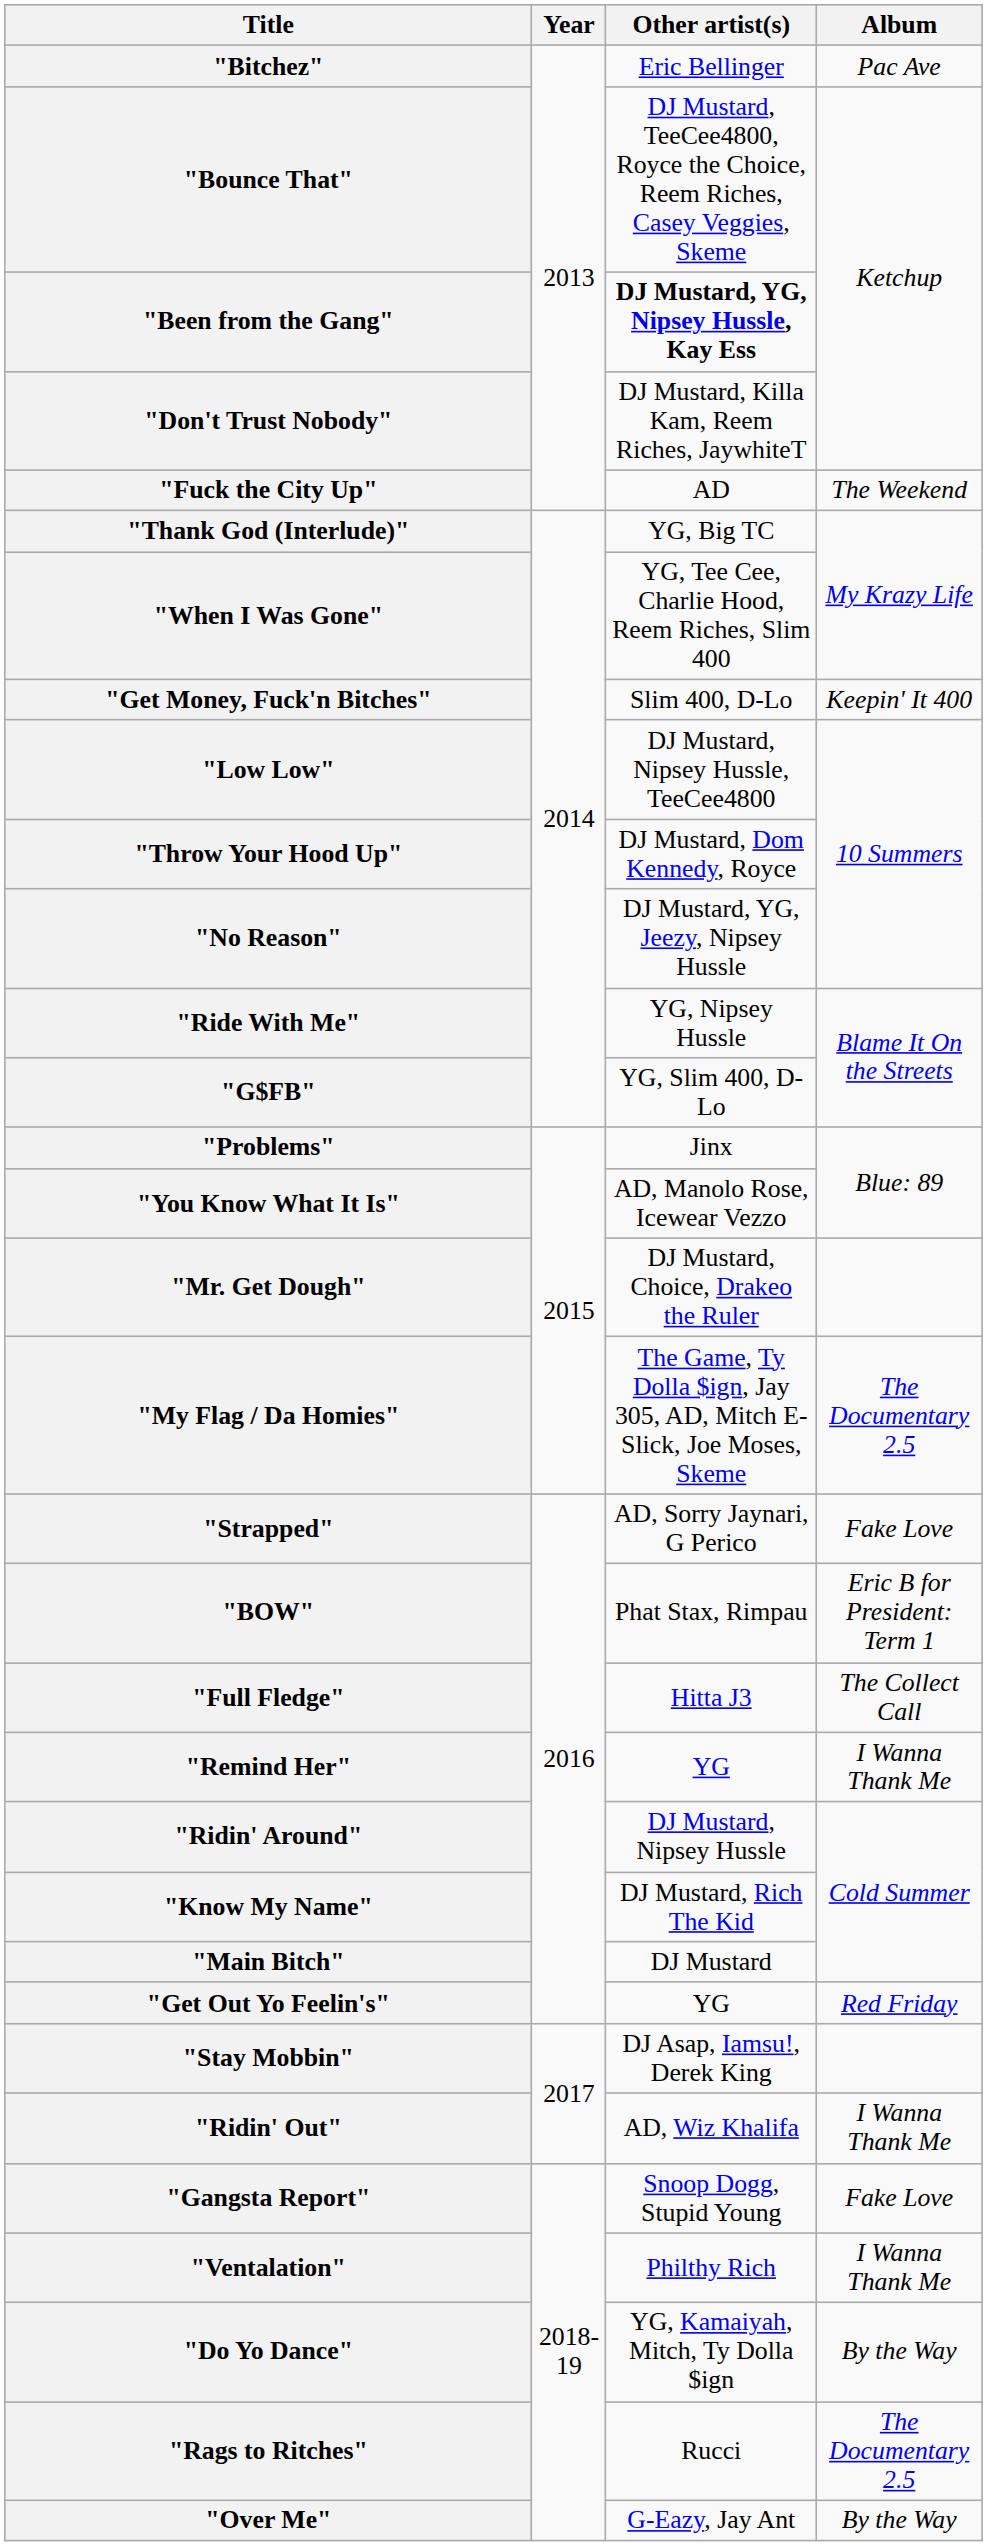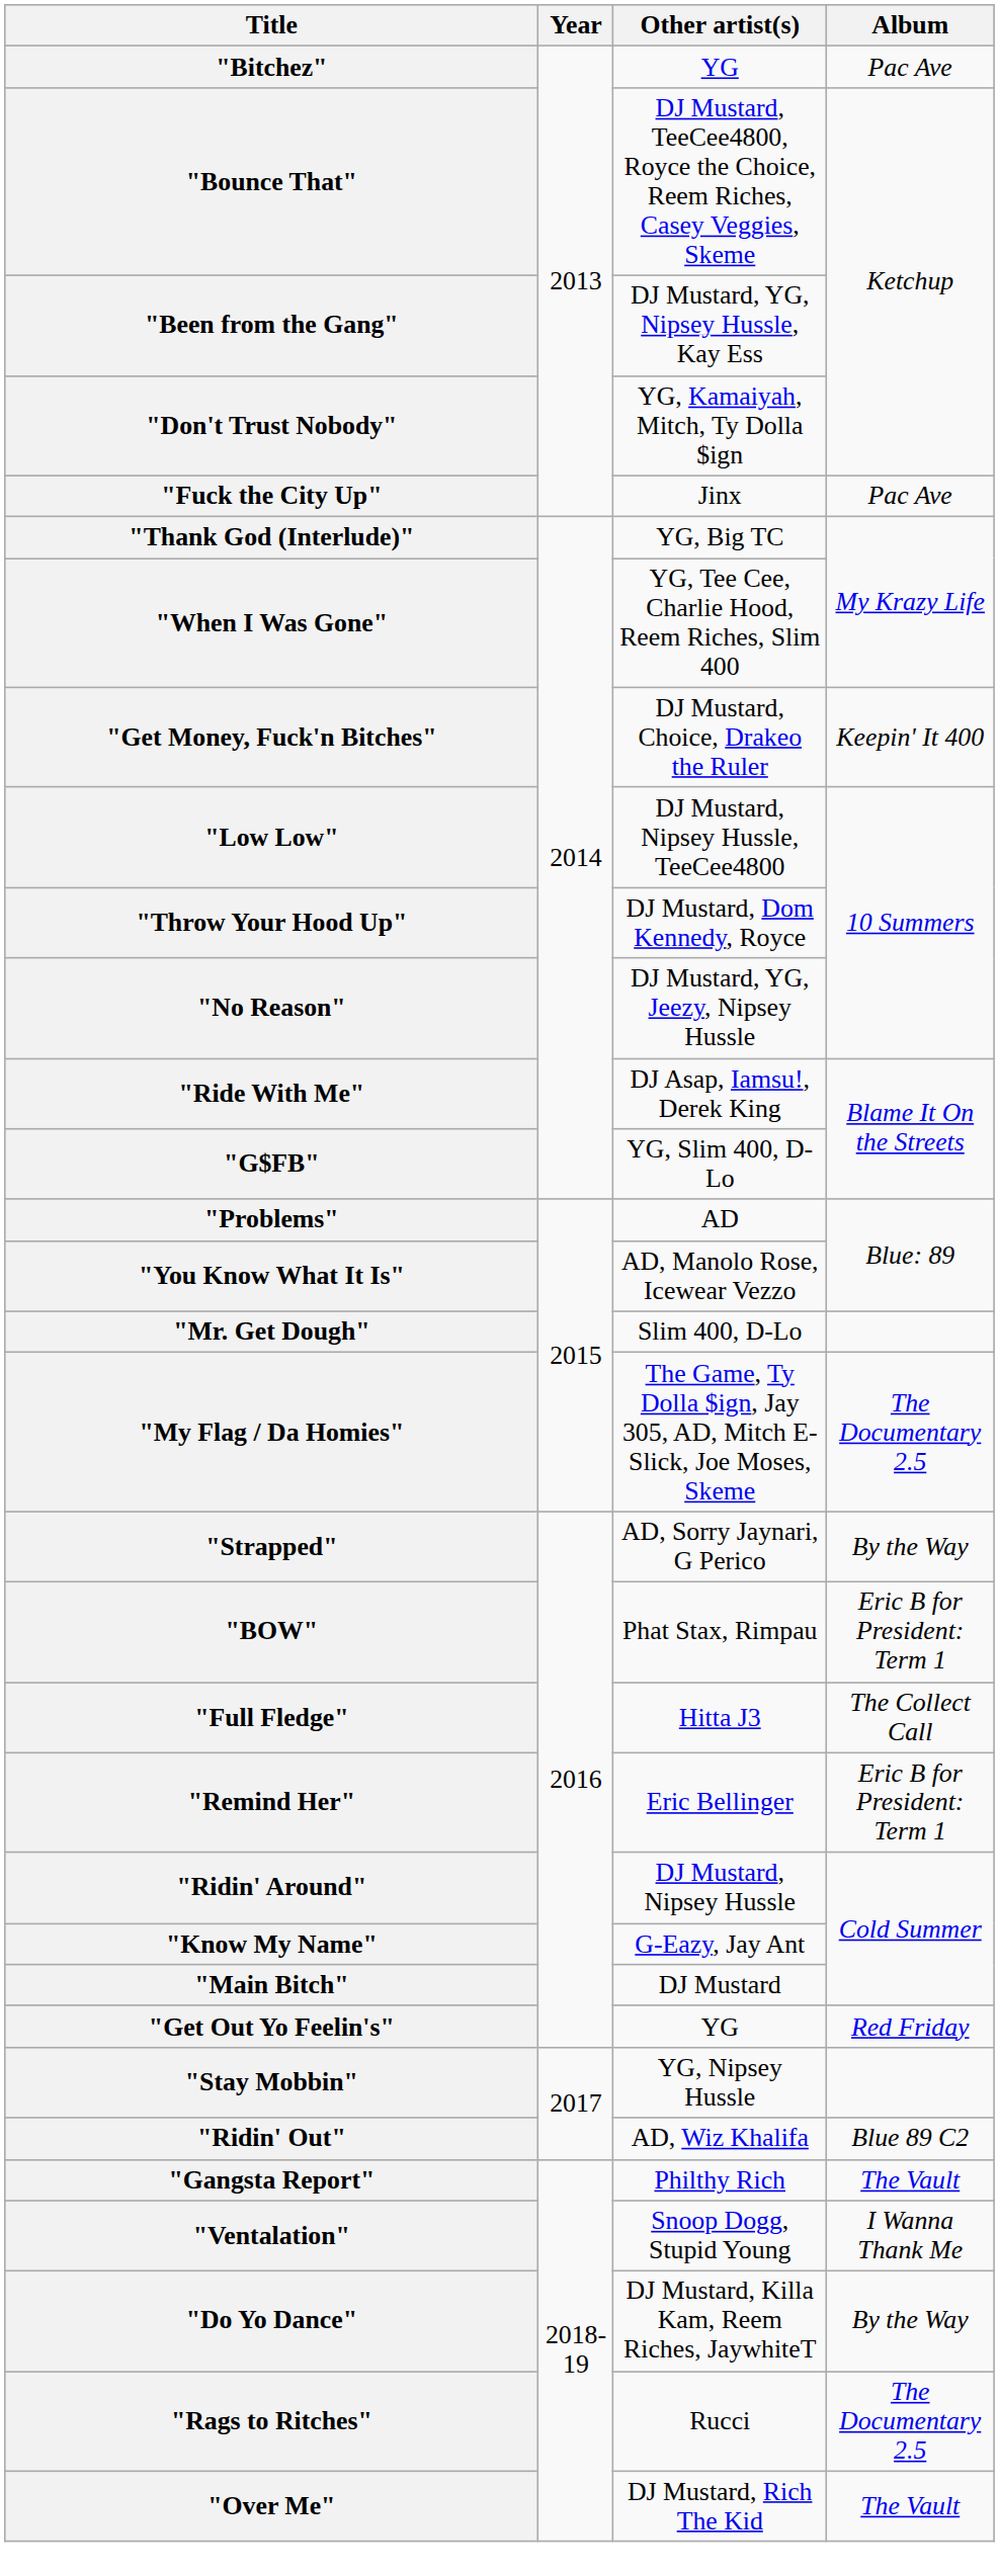 <table class="wikitable plainrowheaders" style="text-align:center;">
 <tr>
 <th scope="col" style="width:20em;">Title</th>
 <th scope="col">Year</th>
 <th scope="col">Other artist(s)</th>
 <th scope="col">Album</th>
 </tr>
 <tr>
 <th scope="row">"Bitchez"</th>
 <td rowspan="5">2013</td>
-<td><a href='#'>Eric Bellinger</a></td>
+<td><a href='#'>YG</a></td>
 <td><em>Pac Ave</em></td>
 </tr>
 <tr>
 <th scope="row">"Bounce That"</th>
 <td><a href='#'>DJ Mustard</a>, TeeCee4800, Royce the Choice, Reem Riches, <a href='#'>Casey Veggies</a>, <a href='#'>Skeme</a></td>
 <td rowspan="3"><em>Ketchup</em></td>
 </tr>
 <tr>
 <th scope="row">"Been from the Gang"</th>
-<td><strong>DJ Mustard, YG, <a href='#'>Nipsey Hussle</a>, Kay Ess</strong></td>
+<td>DJ Mustard, YG, <a href='#'>Nipsey Hussle</a>, Kay Ess</td>
 </tr>
 <tr>
 <th scope="row">"Don't Trust Nobody"</th>
-<td>DJ Mustard, Killa Kam, Reem Riches, JaywhiteT</td>
+<td>YG, <a href='#'>Kamaiyah</a>, Mitch, Ty Dolla $ign</td>
 </tr>
 <tr>
 <th scope="row">"Fuck the City Up"</th>
-<td>AD</td>
-<td><em>The Weekend</em></td>
+<td>Jinx</td>
+<td><em>Pac Ave</em></td>
 </tr>
 <tr>
 <th scope="row">"Thank God (Interlude)"</th>
 <td rowspan="8">2014</td>
 <td>YG, Big TC</td>
 <td rowspan="2"><em><a href='#'>My Krazy Life</a></em></td>
 </tr>
 <tr>
 <th scope="row">"When I Was Gone"</th>
 <td>YG, Tee Cee, Charlie Hood, Reem Riches, Slim 400</td>
 </tr>
 <tr>
 <th scope="row">"Get Money, Fuck'n Bitches"</th>
-<td>Slim 400, D-Lo</td>
+<td>DJ Mustard, Choice, <a href='#'>Drakeo the Ruler</a></td>
 <td><em>Keepin' It 400</em></td>
 </tr>
 <tr>
 <th scope="row">"Low Low"</th>
 <td>DJ Mustard, Nipsey Hussle, TeeCee4800</td>
 <td rowspan="3"><em><a href='#'>10 Summers</a></em></td>
 </tr>
 <tr>
 <th scope="row">"Throw Your Hood Up"</th>
 <td>DJ Mustard, <a href='#'>Dom Kennedy</a>, Royce</td>
 </tr>
 <tr>
 <th scope="row">"No Reason"</th>
 <td>DJ Mustard, YG, <a href='#'>Jeezy</a>, Nipsey Hussle</td>
 </tr>
 <tr>
 <th scope="row">"Ride With Me"</th>
-<td>YG, Nipsey Hussle</td>
+<td>DJ Asap, <a href='#'>Iamsu!</a>, Derek King</td>
 <td rowspan="2"><em><a href='#'>Blame It On the Streets</a></em></td>
 </tr>
 <tr>
 <th scope="row">"G$FB"</th>
 <td>YG, Slim 400, D-Lo</td>
 </tr>
 <tr>
 <th scope="row">"Problems"</th>
 <td rowspan="4">2015</td>
-<td>Jinx</td>
+<td>AD</td>
 <td rowspan="2"><em>Blue: 89</em></td>
 </tr>
 <tr>
 <th scope="row">"You Know What It Is"</th>
 <td>AD, Manolo Rose, Icewear Vezzo</td>
 </tr>
 <tr>
 <th scope="row">"Mr. Get Dough"</th>
-<td>DJ Mustard, Choice, <a href='#'>Drakeo the Ruler</a></td>
+<td>Slim 400, D-Lo</td>
 <td></td>
 </tr>
 <tr>
 <th scope="row">"My Flag / Da Homies"</th>
 <td><a href='#'>The Game</a>, <a href='#'>Ty Dolla $ign</a>, Jay 305, AD, Mitch E-Slick, Joe Moses, <a href='#'>Skeme</a></td>
 <td><em><a href='#'>The Documentary 2.5</a></em></td>
 </tr>
 <tr>
 <th scope="row">"Strapped"</th>
 <td rowspan="8">2016</td>
 <td>AD, Sorry Jaynari, G Perico</td>
-<td><em>Fake Love</em></td>
+<td><em>By the Way</em></td>
 </tr>
 <tr>
 <th scope="row">"BOW"</th>
 <td>Phat Stax, Rimpau</td>
 <td><em>Eric B for President: Term 1</em></td>
 </tr>
 <tr>
 <th scope="row">"Full Fledge"</th>
 <td><a href='#'>Hitta J3</a></td>
 <td><em>The Collect Call</em></td>
 </tr>
 <tr>
 <th scope="row">"Remind Her"</th>
-<td><a href='#'>YG</a></td>
-<td><em>I Wanna Thank Me</em></td>
+<td><a href='#'>Eric Bellinger</a></td>
+<td><em>Eric B for President: Term 1</em></td>
 </tr>
 <tr>
 <th scope="row">"Ridin' Around"</th>
 <td><a href='#'>DJ Mustard</a>, Nipsey Hussle</td>
 <td rowspan="3"><em><a href='#'>Cold Summer</a></em></td>
 </tr>
 <tr>
 <th scope="row">"Know My Name"</th>
-<td>DJ Mustard, <a href='#'>Rich The Kid</a></td>
+<td><a href='#'>G-Eazy</a>, Jay Ant</td>
 </tr>
 <tr>
 <th scope="row">"Main Bitch"</th>
 <td>DJ Mustard</td>
 </tr>
 <tr>
 <th scope="row">"Get Out Yo Feelin's"</th>
 <td>YG</td>
 <td><em><a href='#'>Red Friday</a></em></td>
 </tr>
 <tr>
 <th scope="row">"Stay Mobbin"</th>
 <td rowspan="2">2017</td>
-<td>DJ Asap, <a href='#'>Iamsu!</a>, Derek King</td>
+<td>YG, Nipsey Hussle</td>
 <td></td>
 </tr>
 <tr>
 <th scope="row">"Ridin' Out"</th>
 <td>AD, <a href='#'>Wiz Khalifa</a></td>
-<td><em>I Wanna Thank Me</em></td>
+<td><em>Blue 89 C2</em></td>
 </tr>
 <tr>
 <th scope="row">"Gangsta Report"</th>
 <td rowspan="5">2018-19</td>
-<td><a href='#'>Snoop Dogg</a>, Stupid Young</td>
-<td><em>Fake Love</em></td>
+<td><a href='#'>Philthy Rich</a></td>
+<td><em><a href='#'>The Vault</a></em></td>
 </tr>
 <tr>
 <th scope="row">"Ventalation"</th>
-<td><a href='#'>Philthy Rich</a></td>
+<td><a href='#'>Snoop Dogg</a>, Stupid Young</td>
 <td><em>I Wanna Thank Me</em></td>
 </tr>
 <tr>
 <th scope="row">"Do Yo Dance"</th>
-<td>YG, <a href='#'>Kamaiyah</a>, Mitch, Ty Dolla $ign</td>
+<td>DJ Mustard, Killa Kam, Reem Riches, JaywhiteT</td>
 <td><em>By the Way</em></td>
 </tr>
 <tr>
 <th scope="row">"Rags to Ritches"</th>
 <td>Rucci</td>
 <td><em><a href='#'>The Documentary 2.5</a></em></td>
 </tr>
 <tr>
 <th scope="row">"Over Me"</th>
-<td><a href='#'>G-Eazy</a>, Jay Ant</td>
-<td><em>By the Way</em></td>
+<td>DJ Mustard, <a href='#'>Rich The Kid</a></td>
+<td><em><a href='#'>The Vault</a></em></td>
 </tr>
 </table>
